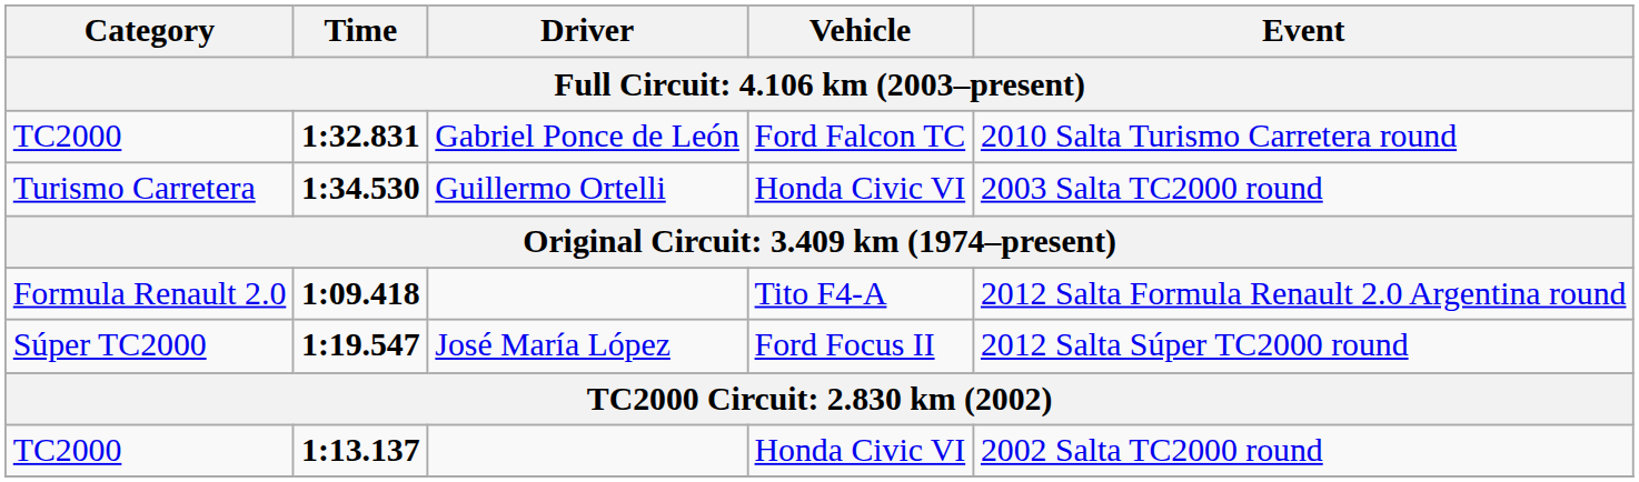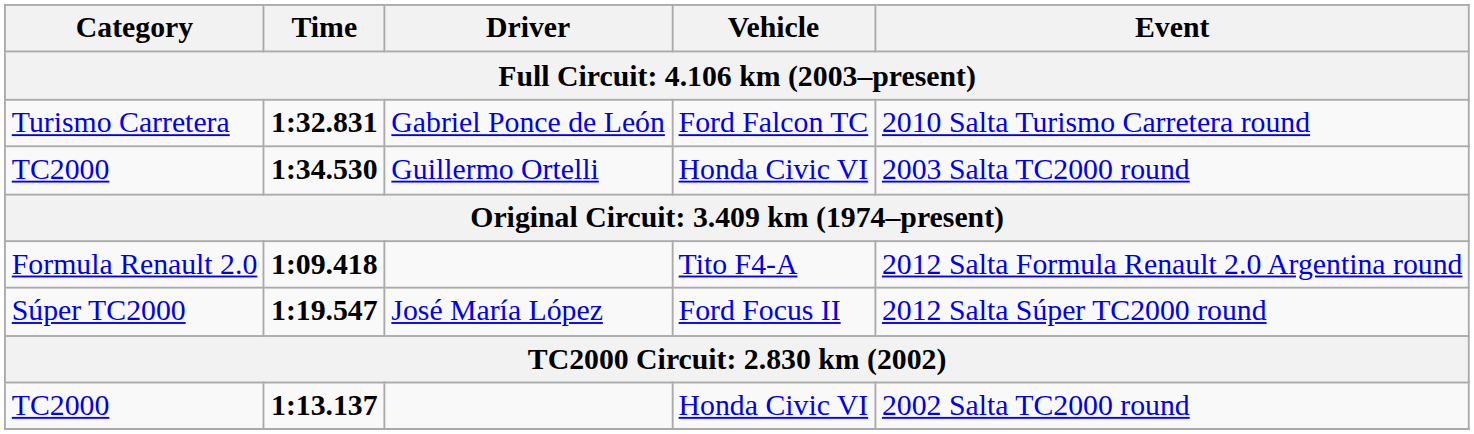 <table class="wikitable">
 <tr>
 <th>Category</th>
 <th>Time</th>
 <th>Driver</th>
 <th>Vehicle</th>
 <th>Event</th>
 </tr>
 <tr>
 <th colspan=5>Full Circuit: 4.106 km (2003–present)</th>
 </tr>
 <tr>
-<td><a href='#'>TC2000</a></td>
+<td><a href='#'>Turismo Carretera</a></td>
 <td><strong>1:32.831</strong></td>
 <td><a href='#'>Gabriel Ponce de León</a></td>
 <td><a href='#'>Ford Falcon TC</a></td>
 <td><a href='#'>2010 Salta Turismo Carretera round</a></td>
 </tr>
 <tr>
-<td><a href='#'>Turismo Carretera</a></td>
+<td><a href='#'>TC2000</a></td>
 <td><strong>1:34.530</strong></td>
 <td><a href='#'>Guillermo Ortelli</a></td>
 <td><a href='#'>Honda Civic VI</a></td>
 <td><a href='#'>2003 Salta TC2000 round</a></td>
 </tr>
 <tr>
 <th colspan=5>Original Circuit: 3.409 km (1974–present)</th>
 </tr>
 <tr>
 <td><a href='#'>Formula Renault 2.0</a></td>
 <td><strong>1:09.418</strong></td>
 <td></td>
 <td><a href='#'>Tito F4-A</a></td>
 <td><a href='#'>2012 Salta Formula Renault 2.0 Argentina round</a></td>
 </tr>
 <tr>
 <td><a href='#'>Súper TC2000</a></td>
 <td><strong>1:19.547</strong></td>
 <td><a href='#'>José María López</a></td>
 <td><a href='#'>Ford Focus II</a></td>
 <td><a href='#'>2012 Salta Súper TC2000 round</a></td>
 </tr>
 <tr>
 <th colspan=5>TC2000 Circuit: 2.830 km (2002)</th>
 </tr>
 <tr>
 <td><a href='#'>TC2000</a></td>
 <td><strong>1:13.137</strong></td>
 <td></td>
 <td><a href='#'>Honda Civic VI</a></td>
 <td><a href='#'>2002 Salta TC2000 round</a></td>
 </tr>
 <tr>
 </tr>
 </table>
